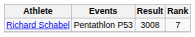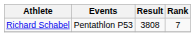 <table class=wikitable style="font-size:90%">
 <tr>
 <th>Athlete</th>
 <th>Events</th>
 <th>Result</th>
 <th>Rank</th>
 </tr>
 <tr>
 <td><a href='#'>Richard Schabel</a></td>
 <td>Pentathlon P53</td>
-<td align="center">3008</td>
+<td align="center">3808</td>
 <td align="center">7</td>
 </tr>
 <tr>
 </tr>
 </table>
